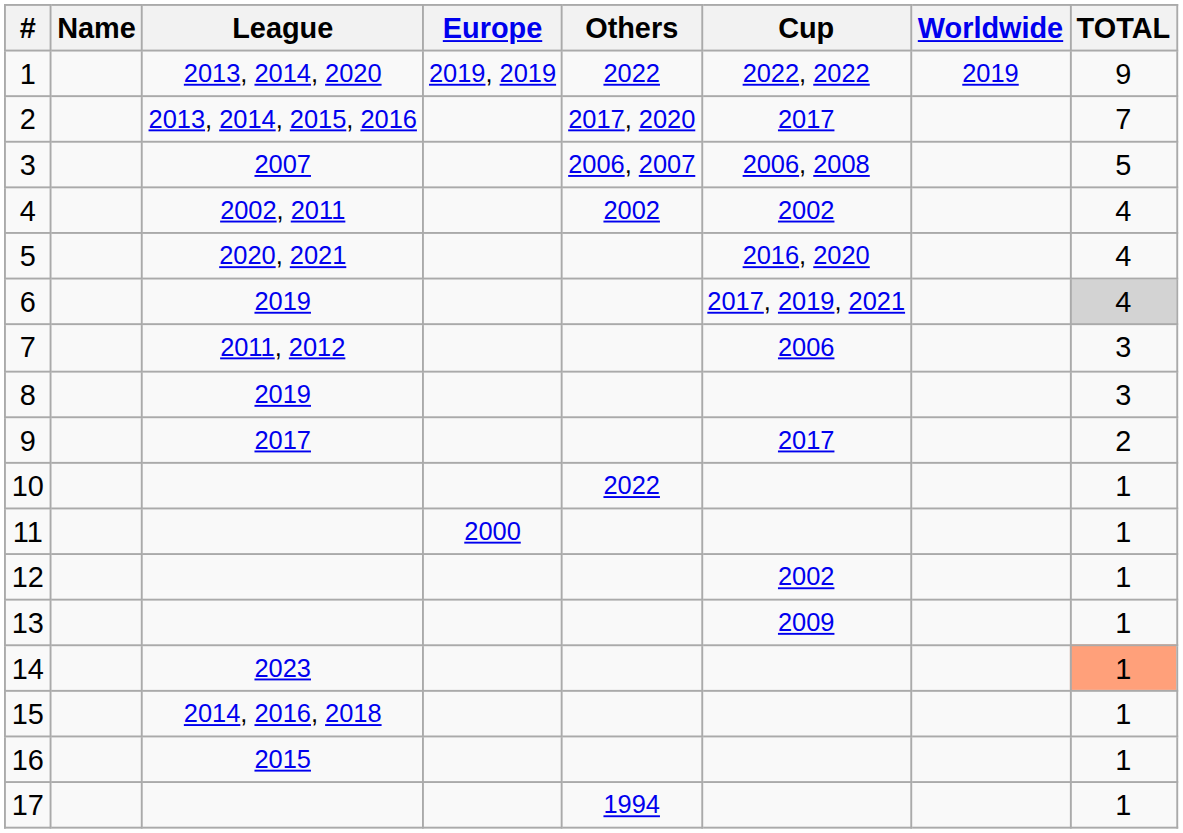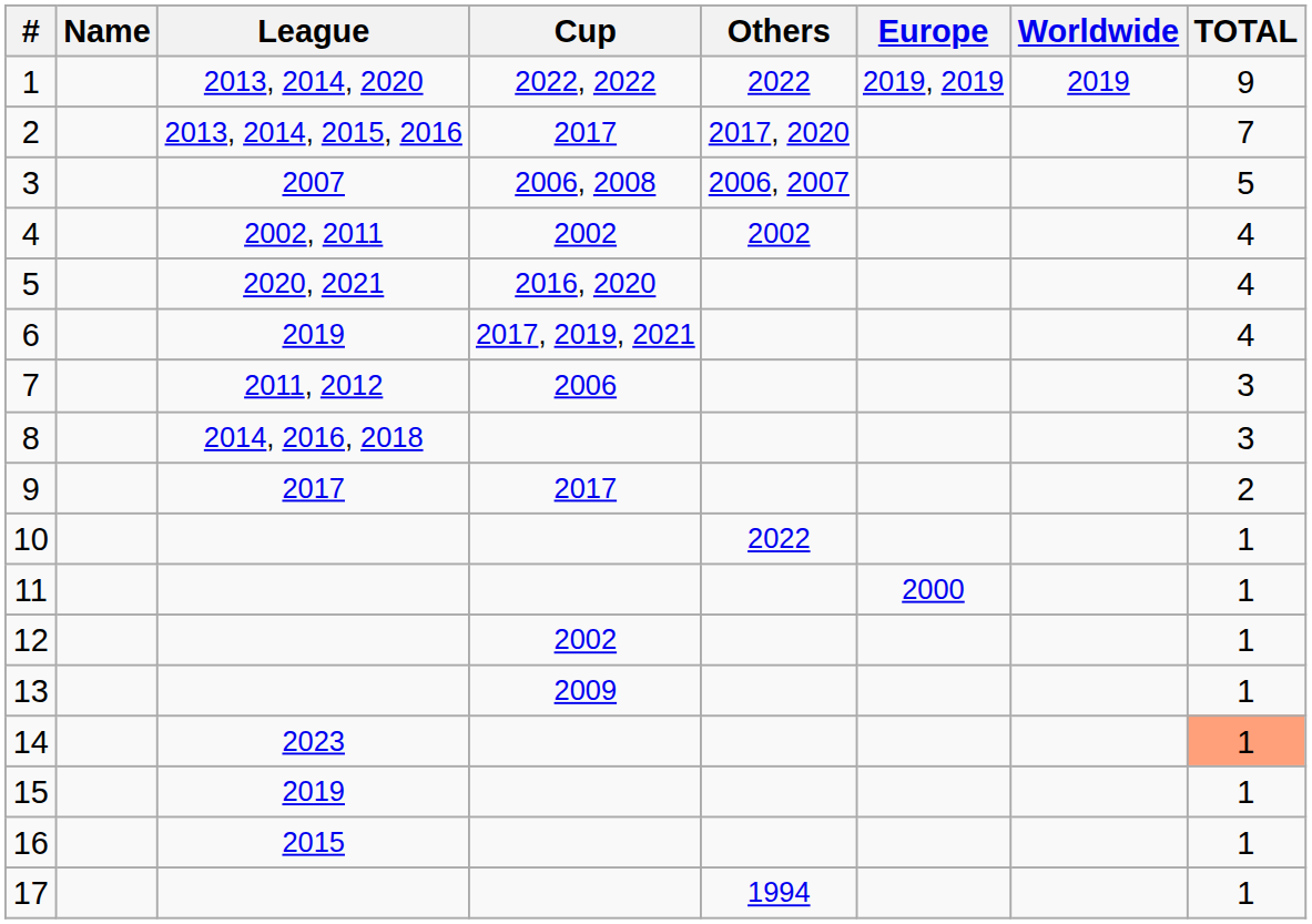 <table class="wikitable plainrowheaders sortable" style="text-align:center;font-size:95%">
 <tr>
 <th scope="col">#</th>
 <th scope="col">Name</th>
 <th scope="col">League</th>
+<th scope="col">Cup</th>
+<th scope="col">Others</th>
 <th scope="col"><a href='#'>Europe</a></th>
-<th scope="col">Others</th>
-<th scope="col">Cup</th>
 <th scope="col"><a href='#'>Worldwide</a></th>
 <th scope="col">TOTAL</th>
 </tr>
 <tr>
 <td>1</td>
 <td scope="row"  style="text-align:left; font-size:88%;"><strong></strong></td>
 <td style="font-size:88%"> <a href='#'>2013</a>, <a href='#'>2014</a>,  <a href='#'>2020</a></td>
+<td style="font-size:88%"> <a href='#'>2022</a>, <a href='#'>2022</a></td>
+<td style="font-size:88%"><a href='#'>2022</a></td>
 <td style="font-size:88%"> <a href='#'>2019</a>, <a href='#'>2019</a></td>
-<td style="font-size:88%"><a href='#'>2022</a></td>
-<td style="font-size:88%"> <a href='#'>2022</a>, <a href='#'>2022</a></td>
 <td style="font-size:88%"><a href='#'>2019</a></td>
 <td>9</td>
 </tr>
 <tr>
 <td>2</td>
 <td scope="row"  style="text-align:left; font-size:88%;"><strong></strong></td>
 <td style="font-size:88%"> <a href='#'>2013</a>, <a href='#'>2014</a>, <a href='#'>2015</a>, <a href='#'>2016</a></td>
+<td style="font-size:88%"> <a href='#'>2017</a></td>
+<td style="font-size:88%"> <a href='#'>2017</a>, <a href='#'>2020</a></td>
 <td></td>
-<td style="font-size:88%"> <a href='#'>2017</a>, <a href='#'>2020</a></td>
-<td style="font-size:88%"> <a href='#'>2017</a></td>
 <td></td>
 <td>7</td>
 </tr>
 <tr>
 <td>3</td>
 <td scope="row"  style="text-align:left; font-size:88%;"></td>
 <td style="font-size:88%"> <a href='#'>2007</a></td>
+<td style="font-size:88%"> <a href='#'>2006</a>,  <a href='#'>2008</a></td>
+<td style="font-size:88%"> <a href='#'>2006</a>, <a href='#'>2007</a></td>
 <td></td>
-<td style="font-size:88%"> <a href='#'>2006</a>, <a href='#'>2007</a></td>
-<td style="font-size:88%"> <a href='#'>2006</a>,  <a href='#'>2008</a></td>
 <td></td>
 <td>5</td>
 </tr>
 <tr>
 <td>4</td>
 <td scope="row"  style="text-align:left; font-size:88%;"></td>
 <td style="font-size:88%"> <a href='#'>2002</a>, <a href='#'>2011</a></td>
-<td></td>
 <td style="font-size:88%"> <a href='#'>2002</a></td>
 <td style="font-size:88%"> <a href='#'>2002</a></td>
+<td></td>
 <td></td>
 <td>4</td>
 </tr>
 <tr>
 <td>5</td>
 <td scope="row"  style="text-align:left; font-size:88%;"><strong></strong></td>
 <td style="font-size:88%"> <a href='#'>2020</a>, <a href='#'>2021</a></td>
+<td style="font-size:88%"> <a href='#'>2016</a>,  <a href='#'>2020</a></td>
 <td></td>
 <td></td>
-<td style="font-size:88%"> <a href='#'>2016</a>,  <a href='#'>2020</a></td>
 <td></td>
 <td>4</td>
 </tr>
 <tr>
 <td>6</td>
 <td scope="row"  style="text-align:left; font-size:88%;"><strong></strong></td>
 <td style="font-size:88%"> <a href='#'>2019</a></td>
+<td style="font-size:88%"> <a href='#'>2017</a>, <a href='#'>2019</a>, <a href='#'>2021</a></td>
 <td></td>
 <td></td>
-<td style="font-size:88%"> <a href='#'>2017</a>, <a href='#'>2019</a>, <a href='#'>2021</a></td>
 <td></td>
-<td style="background: lightgrey;">4</td>
+<td>4</td>
 </tr>
 <tr>
 <td>7</td>
 <td scope="row"  style="text-align:left; font-size:88%;"></td>
 <td style="font-size:88%"> <a href='#'>2011</a>, <a href='#'>2012</a></td>
+<td style="font-size:88%"> <a href='#'>2006</a></td>
 <td></td>
 <td></td>
-<td style="font-size:88%"> <a href='#'>2006</a></td>
 <td></td>
 <td>3</td>
 </tr>
 <tr>
 <td>8</td>
 <td scope="row"  style="text-align:left; font-size:88%;"><strong></strong></td>
-<td style="font-size:88%"> <a href='#'>2019</a></td>
+<td style="font-size:88%"> <a href='#'>2014</a>, <a href='#'>2016</a>, <a href='#'>2018</a></td>
 <td></td>
 <td></td>
 <td></td>
 <td></td>
 <td>3</td>
 </tr>
 <tr>
 <td>9</td>
 <td scope="row"  style="text-align:left; font-size:88%;"></td>
 <td style="font-size:88%"> <a href='#'>2017</a></td>
+<td style="font-size:88%"> <a href='#'>2017</a></td>
 <td></td>
 <td></td>
-<td style="font-size:88%"> <a href='#'>2017</a></td>
 <td></td>
 <td>2</td>
 </tr>
 <tr>
 <td>10</td>
 <td scope="row"  style="text-align:left; font-size:88%;"></td>
 <td></td>
 <td></td>
 <td style="font-size:88%"> <a href='#'>2022</a></td>
 <td></td>
 <td></td>
 <td>1</td>
 </tr>
 <tr>
 <td>11</td>
 <td scope="row"  style="text-align:left; font-size:88%;"></td>
 <td></td>
-<td style="font-size:88%"> <a href='#'>2000</a></td>
 <td></td>
 <td></td>
+<td style="font-size:88%"> <a href='#'>2000</a></td>
 <td></td>
 <td>1</td>
 </tr>
 <tr>
 <td>12</td>
 <td scope="row"  style="text-align:left; font-size:88%;"></td>
 <td></td>
+<td style="font-size:88%"> <a href='#'>2002</a></td>
 <td></td>
 <td></td>
-<td style="font-size:88%"> <a href='#'>2002</a></td>
 <td></td>
 <td>1</td>
 </tr>
 <tr>
 <td>13</td>
 <td scope="row"  style="text-align:left; font-size:88%;"></td>
 <td></td>
+<td style="font-size:88%"> <a href='#'>2009</a></td>
 <td></td>
 <td></td>
-<td style="font-size:88%"> <a href='#'>2009</a></td>
 <td></td>
 <td>1</td>
 </tr>
 <tr>
 <td>14</td>
 <td scope="row"  style="text-align:left; font-size:88%;"></td>
 <td style="font-size:88%"> <a href='#'>2023</a></td>
 <td></td>
 <td></td>
 <td></td>
 <td></td>
 <td style="background: lightsalmon;">1</td>
 </tr>
 <tr>
 <td>15</td>
 <td scope="row"  style="text-align:left; font-size:88%;"><strong></strong></td>
-<td style="font-size:88%"> <a href='#'>2014</a>, <a href='#'>2016</a>, <a href='#'>2018</a></td>
+<td style="font-size:88%"> <a href='#'>2019</a></td>
 <td></td>
 <td></td>
 <td></td>
 <td></td>
 <td>1</td>
 </tr>
 <tr>
 <td>16</td>
 <td scope="row"  style="text-align:left; font-size:88%;"><strong></strong></td>
 <td style="font-size:88%"> <a href='#'>2015</a></td>
 <td></td>
 <td></td>
 <td></td>
 <td></td>
 <td>1</td>
 </tr>
 <tr>
 <td>17</td>
 <td scope="row"  style="text-align:left; font-size:88%;"></td>
 <td></td>
 <td></td>
 <td style="font-size:88%"> <a href='#'>1994</a></td>
 <td></td>
 <td></td>
 <td>1</td>
 </tr>
 </table>
